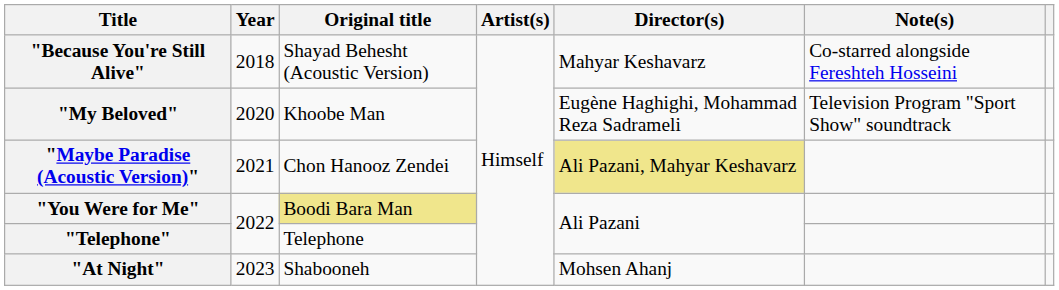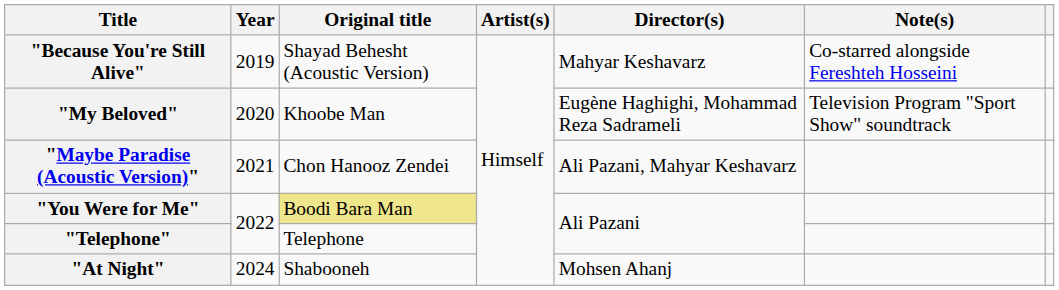 <table class="wikitable plainrowheaders">
 <tr>
 <th scope="col" style="text-align:center;">Title</th>
 <th scope="col" style="text-align:center;">Year</th>
 <th>Original title</th>
 <th scope="col" style="text-align:center;">Artist(s)</th>
 <th scope="col" style="text-align:center;">Director(s)</th>
 <th scope="col" style="text-align:center;">Note(s)</th>
 <th scope="col" style="text-align:center;"></th>
 </tr>
 <tr>
 <th scope="row">"Because You're Still Alive"</th>
-<td>2018</td>
+<td>2019</td>
 <td>Shayad Behesht (Acoustic Version)</td>
 <td rowspan="6">Himself</td>
 <td>Mahyar Keshavarz</td>
 <td style="text-align:left;">Co-starred alongside <a href='#'>Fereshteh Hosseini</a></td>
 <td></td>
 </tr>
 <tr>
 <th scope="row">"My Beloved"</th>
 <td>2020</td>
 <td>Khoobe Man</td>
 <td>Eugène Haghighi, Mohammad Reza Sadrameli</td>
 <td>Television Program "Sport Show" soundtrack</td>
 <td></td>
 </tr>
 <tr>
 <th scope="row">"<a href='#'>Maybe Paradise (Acoustic Version)</a>"</th>
 <td>2021</td>
 <td>Chon Hanooz Zendei</td>
-<td style="background: khaki;">Ali Pazani, Mahyar Keshavarz</td>
+<td>Ali Pazani, Mahyar Keshavarz</td>
 <td style="text-align:left;"></td>
 <td></td>
 </tr>
 <tr>
 <th scope="row">"You Were for Me"</th>
 <td rowspan="2">2022</td>
 <td style="background: khaki;">Boodi Bara Man</td>
 <td rowspan="2">Ali Pazani</td>
 <td style="text-align:left;"></td>
 <td></td>
 </tr>
 <tr>
 <th scope="row">"Telephone"</th>
 <td style="text-align:left;">Telephone</td>
 <td></td>
 <td></td>
 </tr>
 <tr>
 <th scope="row">"At Night"</th>
-<td>2023</td>
+<td>2024</td>
 <td>Shabooneh</td>
 <td>Mohsen Ahanj</td>
 <td></td>
 <td></td>
 </tr>
 </table>
